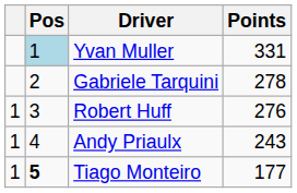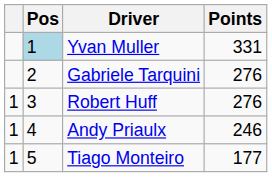 <table class="wikitable" style="font-size: 95%;">
 <tr>
 <th></th>
 <th>Pos</th>
 <th>Driver</th>
 <th>Points</th>
 </tr>
 <tr>
 <td align="left"></td>
 <td style="background: lightblue;">1</td>
 <td> <a href='#'>Yvan Muller</a></td>
 <td align="right">331</td>
 </tr>
 <tr>
 <td align="left"></td>
 <td>2</td>
 <td> <a href='#'>Gabriele Tarquini</a></td>
-<td align="right">278</td>
+<td align="right">276</td>
 </tr>
 <tr>
 <td align="left"> 1</td>
 <td>3</td>
 <td> <a href='#'>Robert Huff</a></td>
 <td align="right">276</td>
 </tr>
 <tr>
 <td align="left"> 1</td>
 <td>4</td>
 <td> <a href='#'>Andy Priaulx</a></td>
-<td align="right">243</td>
+<td align="right">246</td>
 </tr>
 <tr>
 <td align="left"> 1</td>
-<td><strong>5</strong></td>
+<td>5</td>
 <td> <a href='#'>Tiago Monteiro</a></td>
 <td align="right">177</td>
 </tr>
 </table>
